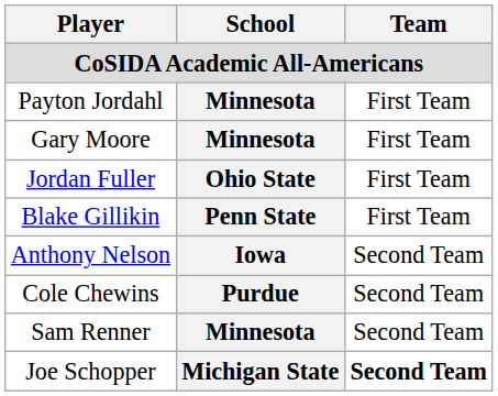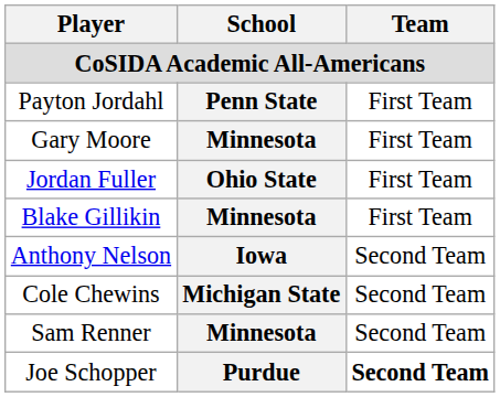 <table class="wikitable">
 <tr>
 <th>Player</th>
 <th>School</th>
 <th>Team</th>
 </tr>
 <tr>
 <td colspan="3" style="text-align:center; background:#ddd;"><strong>CoSIDA Academic All-Americans</strong></td>
 </tr>
 <tr style="text-align:center;">
 <td style="background:white">Payton Jordahl</td>
-<th style=>Minnesota</th>
+<th style=>Penn State</th>
 <td style="background:white">First Team</td>
 </tr>
 <tr style="text-align:center;">
 <td style="background:white">Gary Moore</td>
 <th style=>Minnesota</th>
 <td style="background:white">First Team</td>
 </tr>
 <tr style="text-align:center;">
 <td style="background:white"><a href='#'>Jordan Fuller</a></td>
 <th style=>Ohio State</th>
 <td style="background:white">First Team</td>
 </tr>
 <tr style="text-align:center;">
 <td style="background:white"><a href='#'>Blake Gillikin</a></td>
-<th style=>Penn State</th>
+<th style=>Minnesota</th>
 <td style="background:white">First Team</td>
 </tr>
 <tr style="text-align:center;">
 <td style="background:white"><a href='#'>Anthony Nelson</a></td>
 <th style=>Iowa</th>
 <td style="background:white">Second Team</td>
 </tr>
 <tr style="text-align:center;">
 <td style="background:white">Cole Chewins</td>
-<th style=>Purdue</th>
+<th style=>Michigan State</th>
 <td style="background:white">Second Team</td>
 </tr>
 <tr style="text-align:center;">
 <td style="background:white">Sam Renner</td>
 <th style=>Minnesota</th>
 <td style="background:white">Second Team</td>
 </tr>
 <tr style="text-align:center;">
 <td style="background:white">Joe Schopper</td>
-<th style=>Michigan State</th>
+<th style=>Purdue</th>
 <td style="background:white"><strong>Second Team</strong></td>
 </tr>
 </table>
